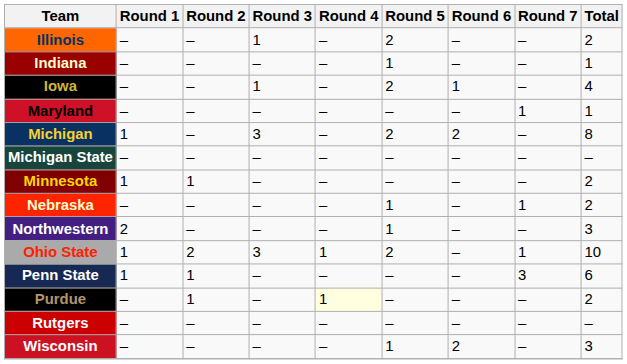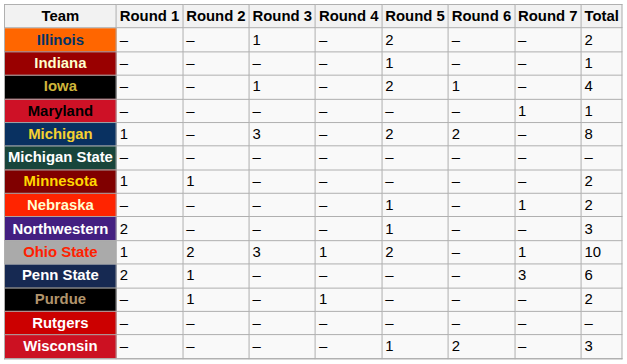 <table class="wikitable sortable">
 <tr>
 <th>Team</th>
 <th>Round 1</th>
 <th>Round 2</th>
 <th>Round 3</th>
 <th>Round 4</th>
 <th>Round 5</th>
 <th>Round 6</th>
 <th>Round 7</th>
 <th>Total</th>
 </tr>
 <tr>
 <th style="background:#f60; color:#036;">Illinois</th>
 <td>–</td>
 <td>–</td>
 <td>1</td>
 <td>–</td>
 <td>2</td>
 <td>–</td>
 <td>–</td>
 <td>2</td>
 </tr>
 <tr>
 <th style="background:#900; color:#ffc;">Indiana</th>
 <td>–</td>
 <td>–</td>
 <td>–</td>
 <td>–</td>
 <td>1</td>
 <td>–</td>
 <td>–</td>
 <td>1</td>
 </tr>
 <tr>
 <th style="background:#000; color:#cfb53b;">Iowa</th>
 <td>–</td>
 <td>–</td>
 <td>1</td>
 <td>–</td>
 <td>2</td>
 <td>1</td>
 <td>–</td>
 <td>4</td>
 </tr>
 <tr>
 <th style="background:#ce1126; color:#000;">Maryland</th>
 <td>–</td>
 <td>–</td>
 <td>–</td>
 <td>–</td>
 <td>–</td>
 <td>–</td>
 <td>1</td>
 <td>1</td>
 </tr>
 <tr>
 <th style="background:#093161; color:#f5d130;">Michigan</th>
 <td>1</td>
 <td>–</td>
 <td>3</td>
 <td>–</td>
 <td>2</td>
 <td>2</td>
 <td>–</td>
 <td>8</td>
 </tr>
 <tr>
 <th style="background:#18453b; color:#fff;">Michigan State</th>
 <td>–</td>
 <td>–</td>
 <td>–</td>
 <td>–</td>
 <td>–</td>
 <td>–</td>
 <td>–</td>
 <td>–</td>
 </tr>
 <tr>
 <th style="background:maroon; color:gold;">Minnesota</th>
 <td>1</td>
 <td>1</td>
 <td>–</td>
 <td>–</td>
 <td>–</td>
 <td>–</td>
 <td>–</td>
 <td>2</td>
 </tr>
 <tr>
 <th style="background:#FF2400; color:#FFFDD0;">Nebraska</th>
 <td>–</td>
 <td>–</td>
 <td>–</td>
 <td>–</td>
 <td>1</td>
 <td>–</td>
 <td>1</td>
 <td>2</td>
 </tr>
 <tr>
 <th style="background:#431f81; color:#fff;">Northwestern</th>
 <td>2</td>
 <td>–</td>
 <td>–</td>
 <td>–</td>
 <td>1</td>
 <td>–</td>
 <td>–</td>
 <td>3</td>
 </tr>
 <tr>
 <th style="background:#aaa; color:#ff2000;">Ohio State</th>
 <td>1</td>
 <td>2</td>
 <td>3</td>
 <td>1</td>
 <td>2</td>
 <td>–</td>
 <td>1</td>
 <td>10</td>
 </tr>
 <tr>
 <th style="background:#162952; color:#fff;">Penn State</th>
-<td>1</td>
+<td>2</td>
 <td>1</td>
 <td>–</td>
 <td>–</td>
 <td>–</td>
 <td>–</td>
 <td>3</td>
 <td>6</td>
 </tr>
 <tr>
 <th style="background:#000; color:#b1946c;">Purdue</th>
 <td>–</td>
 <td>1</td>
 <td>–</td>
-<td style="background: lightyellow;">1</td>
+<td>1</td>
 <td>–</td>
 <td>–</td>
 <td>–</td>
 <td>2</td>
 </tr>
 <tr>
 <th style="background:#c00; color:#fff;"><strong>Rutgers</strong></th>
 <td>–</td>
 <td>–</td>
 <td>–</td>
 <td>–</td>
 <td>–</td>
 <td>–</td>
 <td>–</td>
 <td>–</td>
 </tr>
 <tr>
 <th style="background:#c12; color:#fff;">Wisconsin</th>
 <td>–</td>
 <td>–</td>
 <td>–</td>
 <td>–</td>
 <td>1</td>
 <td>2</td>
 <td>–</td>
 <td>3</td>
 </tr>
 <tr>
 </tr>
 </table>
